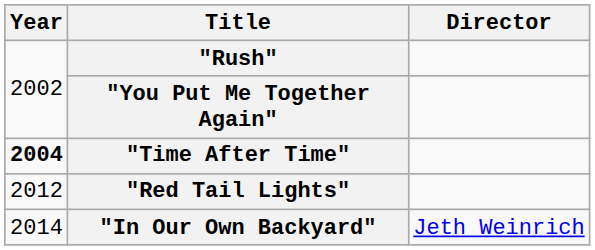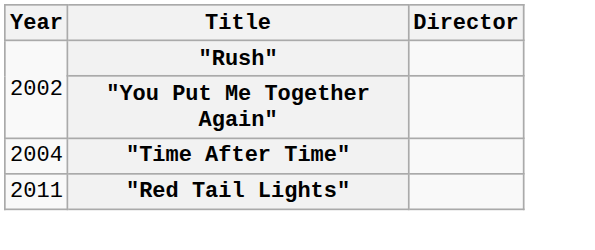 <table class="wikitable plainrowheaders">
 <tr>
 <th>Year</th>
 <th style="width:15em;">Title</th>
 <th>Director</th>
 </tr>
 <tr>
 <td rowspan="2">2002</td>
 <th scope="row">"Rush"</th>
 <td></td>
 </tr>
 <tr>
 <th scope="row">"You Put Me Together Again"</th>
 <td></td>
 </tr>
 <tr>
-<td><strong>2004</strong></td>
+<td>2004</td>
 <th scope="row">"Time After Time"</th>
 <td></td>
 </tr>
 <tr>
-<td>2012</td>
+<td>2011</td>
 <th scope="row">"Red Tail Lights"</th>
 <td></td>
 </tr>
-<tr>
-<td>2014</td>
-<th scope="row">"In Our Own Backyard"</th>
-<td><a href='#'>Jeth Weinrich</a></td>
-</tr>
 </table>
